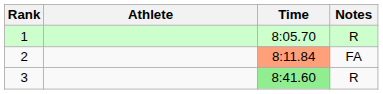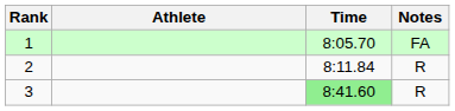 <table class=wikitable style="text-align:center">
 <tr>
 <th width=40>Rank</th>
 <th width=250>Athlete</th>
 <th width=80>Time</th>
 <th width=50>Notes</th>
 </tr>
 <tr bgcolor="ccffcc">
 <td>1</td>
 <td align=left></td>
 <td>8:05.70</td>
-<td>R</td>
+<td>FA</td>
 </tr>
 <tr>
 <td>2</td>
 <td align=left></td>
-<td style="background: lightsalmon;">8:11.84</td>
-<td>FA</td>
+<td>8:11.84</td>
+<td>R</td>
 </tr>
 <tr>
 <td>3</td>
 <td align=left></td>
 <td style="background: lightgreen;">8:41.60</td>
 <td>R</td>
 </tr>
 </table>
